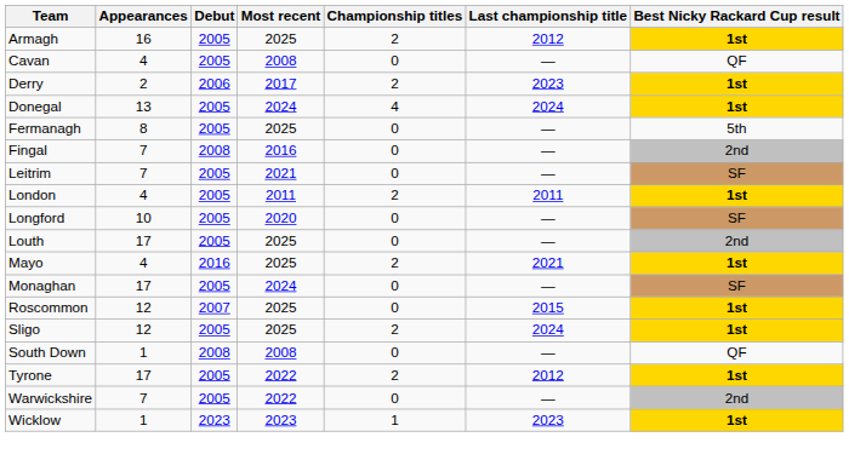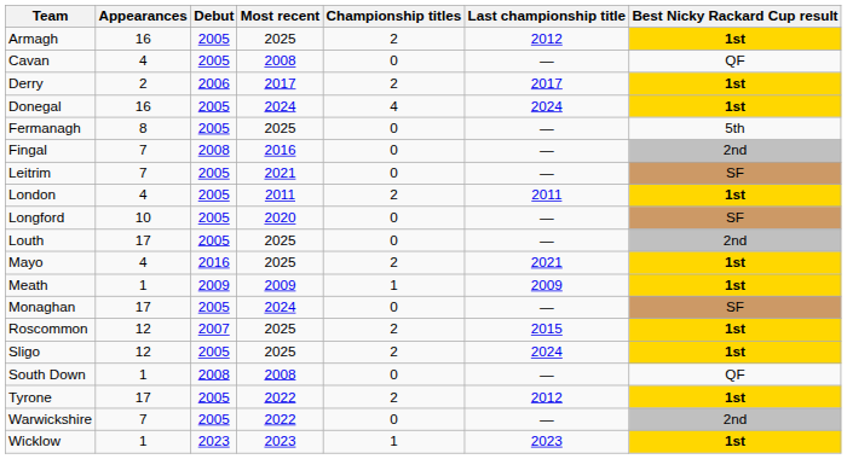 <table class="wikitable sortable" style="text-align:center;">
 <tr>
 <th>Team</th>
 <th>Appearances</th>
 <th>Debut</th>
 <th>Most recent</th>
 <th>Championship titles</th>
 <th>Last championship title</th>
 <th>Best Nicky Rackard Cup result</th>
 </tr>
 <tr>
 <td style="text-align:left;">Armagh</td>
 <td>16</td>
 <td><a href='#'>2005</a></td>
 <td>2025</td>
 <td>2</td>
 <td><a href='#'>2012</a></td>
 <td bgcolor=gold><strong>1st</strong></td>
 </tr>
 <tr>
 <td style="text-align:left;">Cavan</td>
 <td>4</td>
 <td><a href='#'>2005</a></td>
 <td><a href='#'>2008</a></td>
 <td>0</td>
 <td>—</td>
 <td>QF</td>
 </tr>
 <tr>
 <td style="text-align:left;">Derry</td>
 <td>2</td>
 <td><a href='#'>2006</a></td>
 <td><a href='#'>2017</a></td>
 <td>2</td>
-<td><a href='#'>2023</a></td>
+<td><a href='#'>2017</a></td>
 <td bgcolor=gold><strong>1st</strong></td>
 </tr>
 <tr>
 <td style="text-align:left;">Donegal</td>
-<td>13</td>
+<td>16</td>
 <td><a href='#'>2005</a></td>
 <td><a href='#'>2024</a></td>
 <td>4</td>
 <td><a href='#'>2024</a></td>
 <td bgcolor=gold><strong>1st</strong></td>
 </tr>
 <tr>
 <td style="text-align:left;">Fermanagh</td>
 <td>8</td>
 <td><a href='#'>2005</a></td>
 <td>2025</td>
 <td>0</td>
 <td>—</td>
 <td>5th</td>
 </tr>
 <tr>
 <td style="text-align:left;">Fingal</td>
 <td>7</td>
 <td><a href='#'>2008</a></td>
 <td><a href='#'>2016</a></td>
 <td>0</td>
 <td>—</td>
 <td bgcolor=silver>2nd</td>
 </tr>
 <tr>
 <td style="text-align:left;">Leitrim</td>
 <td>7</td>
 <td><a href='#'>2005</a></td>
 <td><a href='#'>2021</a></td>
 <td>0</td>
 <td>—</td>
 <td bgcolor=#cc9966>SF</td>
 </tr>
 <tr>
 <td style="text-align:left;">London</td>
 <td>4</td>
 <td><a href='#'>2005</a></td>
 <td><a href='#'>2011</a></td>
 <td>2</td>
 <td><a href='#'>2011</a></td>
 <td bgcolor=gold><strong>1st</strong></td>
 </tr>
 <tr>
 <td style="text-align:left;">Longford</td>
 <td>10</td>
 <td><a href='#'>2005</a></td>
 <td><a href='#'>2020</a></td>
 <td>0</td>
 <td>—</td>
 <td bgcolor=#cc9966>SF</td>
 </tr>
 <tr>
 <td style="text-align:left;">Louth</td>
 <td>17</td>
 <td><a href='#'>2005</a></td>
 <td>2025</td>
 <td>0</td>
 <td>—</td>
 <td bgcolor=silver>2nd</td>
 </tr>
 <tr>
 <td style="text-align:left;">Mayo</td>
 <td>4</td>
 <td><a href='#'>2016</a></td>
 <td>2025</td>
 <td>2</td>
 <td><a href='#'>2021</a></td>
 <td bgcolor=gold><strong>1st</strong></td>
 </tr>
 <tr>
+<td style="text-align:left;">Meath</td>
+<td>1</td>
+<td><a href='#'>2009</a></td>
+<td><a href='#'>2009</a></td>
+<td>1</td>
+<td><a href='#'>2009</a></td>
+<td bgcolor=gold><strong>1st</strong></td>
+</tr>
+<tr>
 <td style="text-align:left;">Monaghan</td>
 <td>17</td>
 <td><a href='#'>2005</a></td>
 <td><a href='#'>2024</a></td>
 <td>0</td>
 <td>—</td>
 <td bgcolor=#cc9966>SF</td>
 </tr>
 <tr>
 <td style="text-align:left;">Roscommon</td>
 <td>12</td>
 <td><a href='#'>2007</a></td>
 <td>2025</td>
-<td>0</td>
+<td>2</td>
 <td><a href='#'>2015</a></td>
 <td bgcolor=gold><strong>1st</strong></td>
 </tr>
 <tr>
 <td style="text-align:left;">Sligo</td>
 <td>12</td>
 <td><a href='#'>2005</a></td>
 <td>2025</td>
 <td>2</td>
 <td><a href='#'>2024</a></td>
 <td bgcolor=gold><strong>1st</strong></td>
 </tr>
 <tr>
 <td style="text-align:left;">South Down</td>
 <td>1</td>
 <td><a href='#'>2008</a></td>
 <td><a href='#'>2008</a></td>
 <td>0</td>
 <td>—</td>
 <td>QF</td>
 </tr>
 <tr>
 <td style="text-align:left;">Tyrone</td>
 <td>17</td>
 <td><a href='#'>2005</a></td>
 <td><a href='#'>2022</a></td>
 <td>2</td>
 <td><a href='#'>2012</a></td>
 <td bgcolor=gold><strong>1st</strong></td>
 </tr>
 <tr>
 <td>Warwickshire</td>
 <td>7</td>
 <td><a href='#'>2005</a></td>
 <td><a href='#'>2022</a></td>
 <td>0</td>
 <td>—</td>
 <td bgcolor=silver>2nd</td>
 </tr>
 <tr>
 <td style="text-align:left;">Wicklow</td>
 <td>1</td>
 <td><a href='#'>2023</a></td>
 <td><a href='#'>2023</a></td>
 <td>1</td>
 <td><a href='#'>2023</a></td>
 <td bgcolor=gold><strong>1st</strong></td>
 </tr>
 </table>
